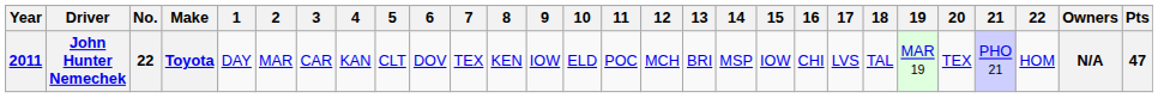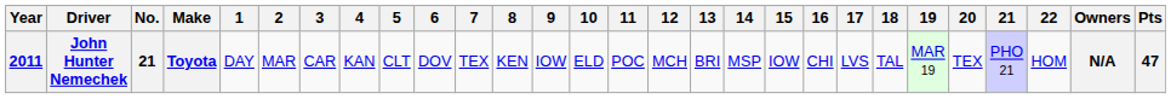 <table class="wikitable" style="text-align:center; font-size:75%">
 <tr>
 <th>Year</th>
 <th>Driver</th>
 <th>No.</th>
 <th>Make</th>
 <th>1</th>
 <th>2</th>
 <th>3</th>
 <th>4</th>
 <th>5</th>
 <th>6</th>
 <th>7</th>
 <th>8</th>
 <th>9</th>
 <th>10</th>
 <th>11</th>
 <th>12</th>
 <th>13</th>
 <th>14</th>
 <th>15</th>
 <th>16</th>
 <th>17</th>
 <th>18</th>
 <th>19</th>
 <th>20</th>
 <th>21</th>
 <th>22</th>
 <th>Owners</th>
 <th>Pts</th>
 </tr>
 <tr>
 <th><a href='#'>2011</a></th>
 <th><a href='#'>John Hunter Nemechek</a></th>
-<th>22</th>
+<th>21</th>
 <th><a href='#'>Toyota</a></th>
 <td><a href='#'>DAY</a></td>
 <td><a href='#'>MAR</a></td>
 <td><a href='#'>CAR</a></td>
 <td><a href='#'>KAN</a></td>
 <td><a href='#'>CLT</a></td>
 <td><a href='#'>DOV</a></td>
 <td><a href='#'>TEX</a></td>
 <td><a href='#'>KEN</a></td>
 <td><a href='#'>IOW</a></td>
 <td><a href='#'>ELD</a></td>
 <td><a href='#'>POC</a></td>
 <td><a href='#'>MCH</a></td>
 <td><a href='#'>BRI</a></td>
 <td><a href='#'>MSP</a></td>
 <td><a href='#'>IOW</a></td>
 <td><a href='#'>CHI</a></td>
 <td><a href='#'>LVS</a></td>
 <td><a href='#'>TAL</a></td>
 <td style="background:#DFFFDF;"><a href='#'>MAR</a><br><small>19</small></td>
 <td><a href='#'>TEX</a></td>
 <td style="background:#CFCFFF;"><a href='#'>PHO</a><br><small>21</small></td>
 <td><a href='#'>HOM</a></td>
 <th>N/A</th>
 <th>47</th>
 </tr>
 </table>
